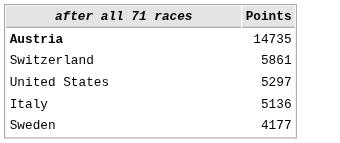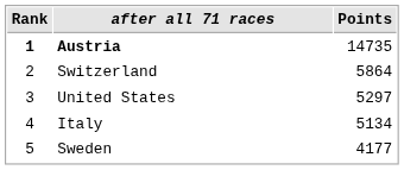 <table cellspacing="1" cellpadding="3" style="border:1px solid #AAAAAA;font-size:86%">
 <tr bgcolor="#E4E4E4">
+<th style="border-bottom:1px solid #AAAAAA" width=10>Rank</th>
 <th style="border-bottom:1px solid #AAAAAA" width=200><em>after all 71 races</em></th>
 <th style="border-bottom:1px solid #AAAAAA" width=20>Points</th>
 </tr>
 <tr>
+<td align="center"><strong>1</strong></td>
 <td> <strong>Austria </strong></td>
 <td align="right">14735</td>
 </tr>
 <tr>
+<td align="center">2</td>
 <td> Switzerland</td>
-<td align="right">5861</td>
+<td align="right">5864</td>
 </tr>
 <tr>
+<td align="center">3</td>
 <td> United States</td>
 <td align="right">5297</td>
 </tr>
 <tr>
+<td align="center">4</td>
 <td> Italy</td>
-<td align="right">5136</td>
+<td align="right">5134</td>
 </tr>
 <tr>
+<td align="center">5</td>
 <td> Sweden</td>
 <td align="right">4177</td>
 </tr>
 </table>
